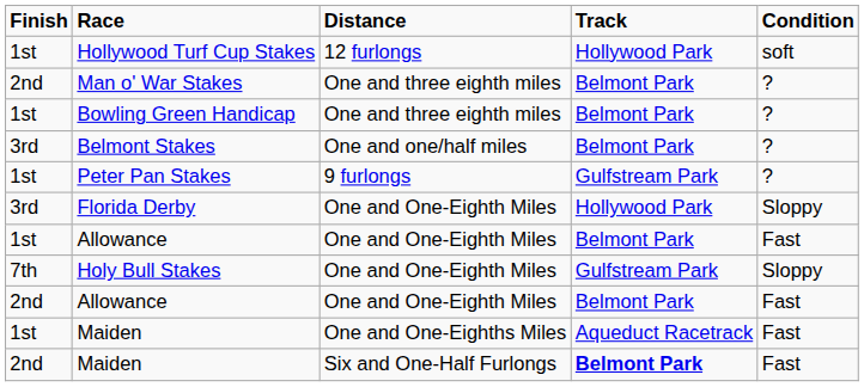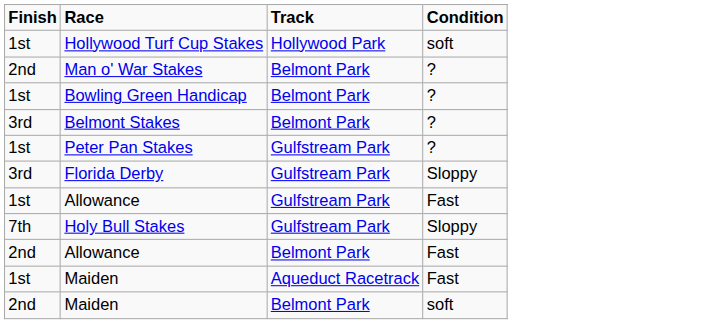 <table class="wikitable">
 <tr>
 <td><strong>Finish</strong></td>
 <td><strong>Race</strong></td>
-<td><strong>Distance</strong></td>
 <td><strong>Track</strong></td>
 <td><strong>Condition</strong></td>
 </tr>
 <tr>
 <td>1st</td>
 <td><a href='#'>Hollywood Turf Cup Stakes</a></td>
-<td>12 <a href='#'>furlongs</a></td>
 <td><a href='#'>Hollywood Park</a></td>
 <td>soft</td>
 </tr>
 <tr>
 <td>2nd</td>
 <td><a href='#'>Man o' War Stakes</a></td>
-<td>One and three eighth miles</td>
 <td><a href='#'>Belmont Park</a></td>
 <td>?</td>
 </tr>
 <tr>
 <td>1st</td>
 <td><a href='#'>Bowling Green Handicap</a></td>
-<td>One and three eighth miles</td>
 <td><a href='#'>Belmont Park</a></td>
 <td>?</td>
 </tr>
 <tr>
 <td>3rd</td>
 <td><a href='#'>Belmont Stakes</a></td>
-<td>One and one/half miles</td>
 <td><a href='#'>Belmont Park</a></td>
 <td>?</td>
 </tr>
 <tr>
 <td>1st</td>
 <td><a href='#'>Peter Pan Stakes</a></td>
-<td>9 <a href='#'>furlongs</a></td>
 <td><a href='#'>Gulfstream Park</a></td>
 <td>?</td>
 </tr>
 <tr>
 <td>3rd</td>
 <td><a href='#'>Florida Derby</a></td>
-<td>One and One-Eighth Miles</td>
-<td><a href='#'>Hollywood Park</a></td>
+<td><a href='#'>Gulfstream Park</a></td>
 <td>Sloppy</td>
 </tr>
 <tr>
 <td>1st</td>
 <td>Allowance</td>
-<td>One and One-Eighth Miles</td>
-<td><a href='#'>Belmont Park</a></td>
+<td><a href='#'>Gulfstream Park</a></td>
 <td>Fast</td>
 </tr>
 <tr>
 <td>7th</td>
 <td><a href='#'>Holy Bull Stakes</a></td>
-<td>One and One-Eighth Miles</td>
 <td><a href='#'>Gulfstream Park</a></td>
 <td>Sloppy</td>
 </tr>
 <tr>
 <td>2nd</td>
 <td>Allowance</td>
-<td>One and One-Eighth Miles</td>
 <td><a href='#'>Belmont Park</a></td>
 <td>Fast</td>
 </tr>
 <tr>
 <td>1st</td>
 <td>Maiden</td>
-<td>One and One-Eighths Miles</td>
 <td><a href='#'>Aqueduct Racetrack</a></td>
 <td>Fast</td>
 </tr>
 <tr>
 <td>2nd</td>
 <td>Maiden</td>
-<td>Six and One-Half Furlongs</td>
-<td><strong><a href='#'>Belmont Park</a></strong></td>
-<td>Fast</td>
+<td><a href='#'>Belmont Park</a></td>
+<td>soft</td>
 </tr>
 </table>
